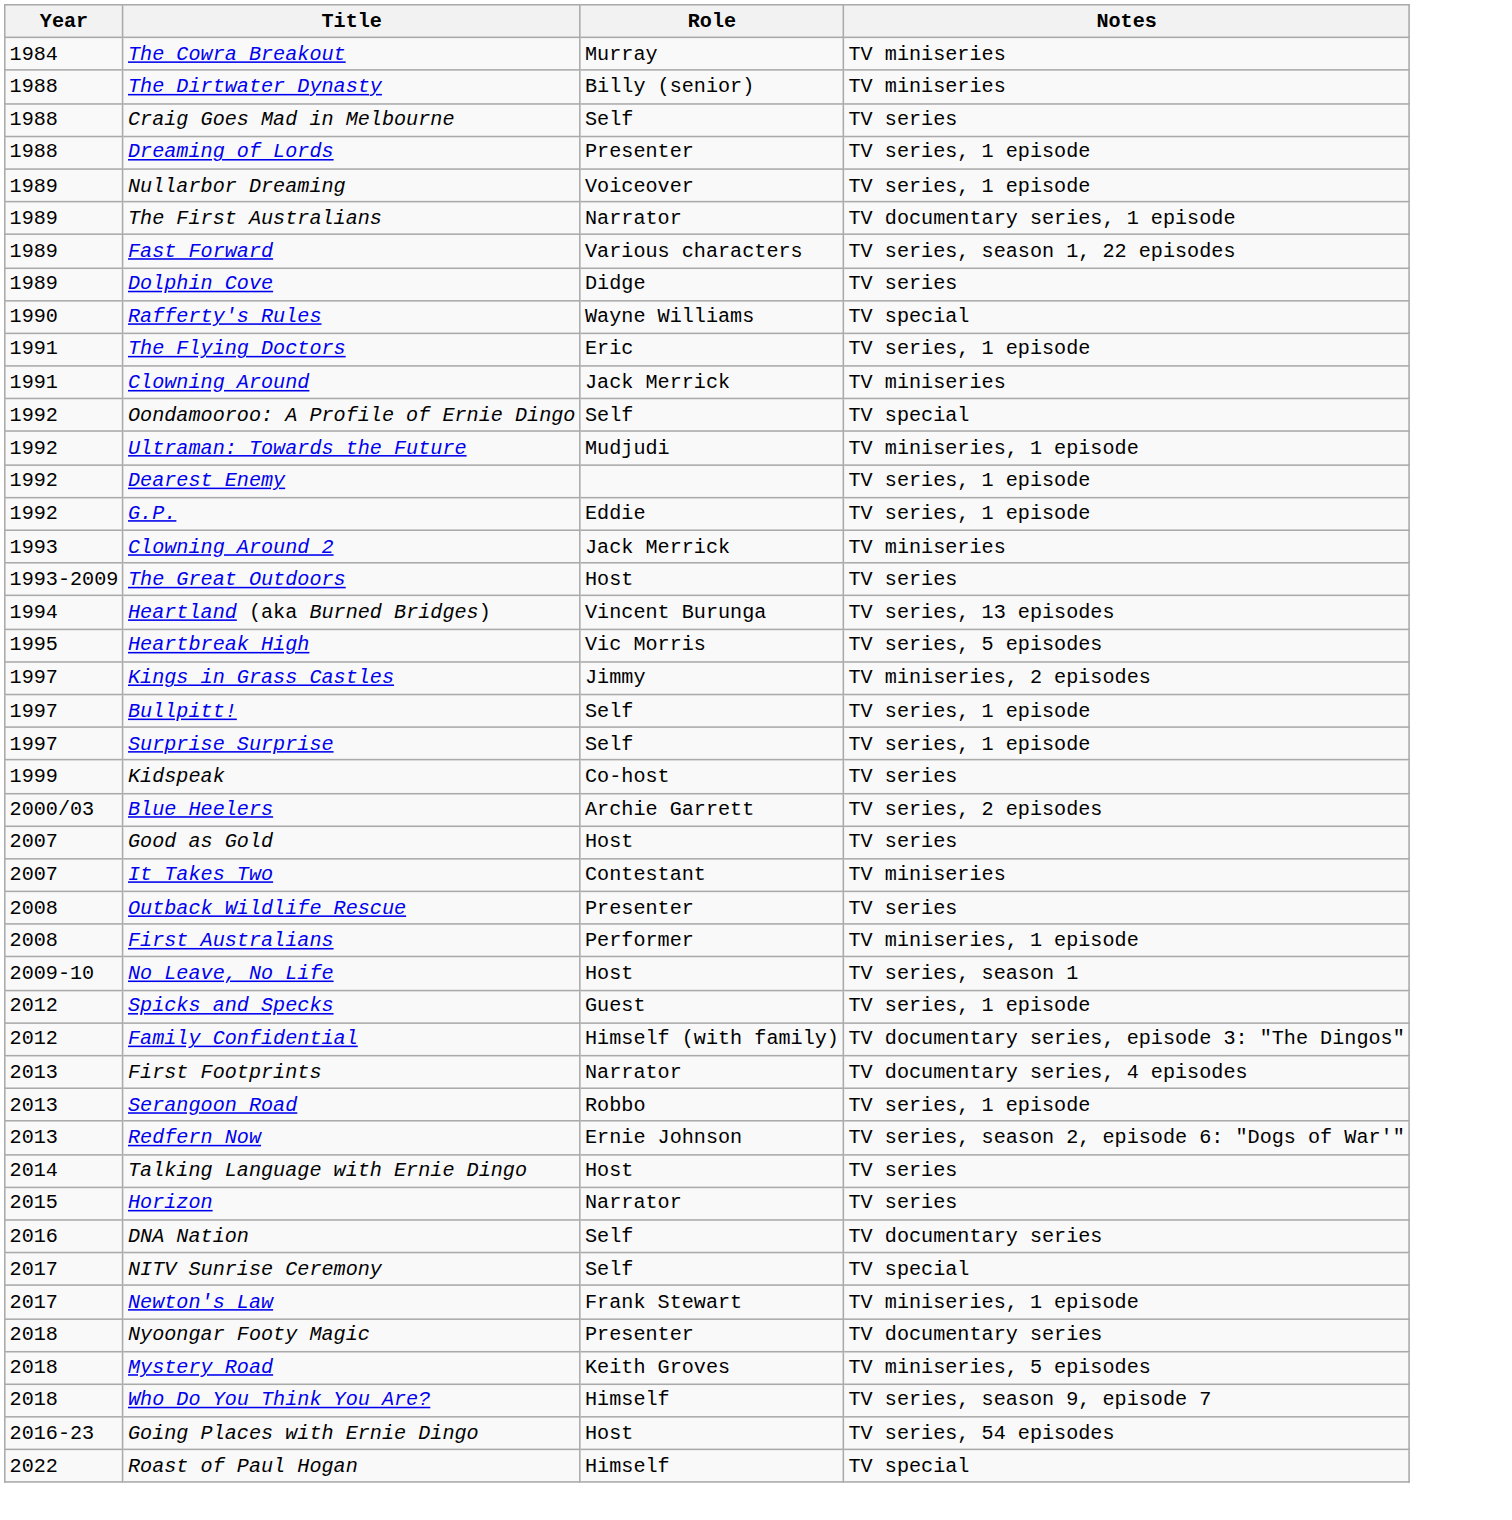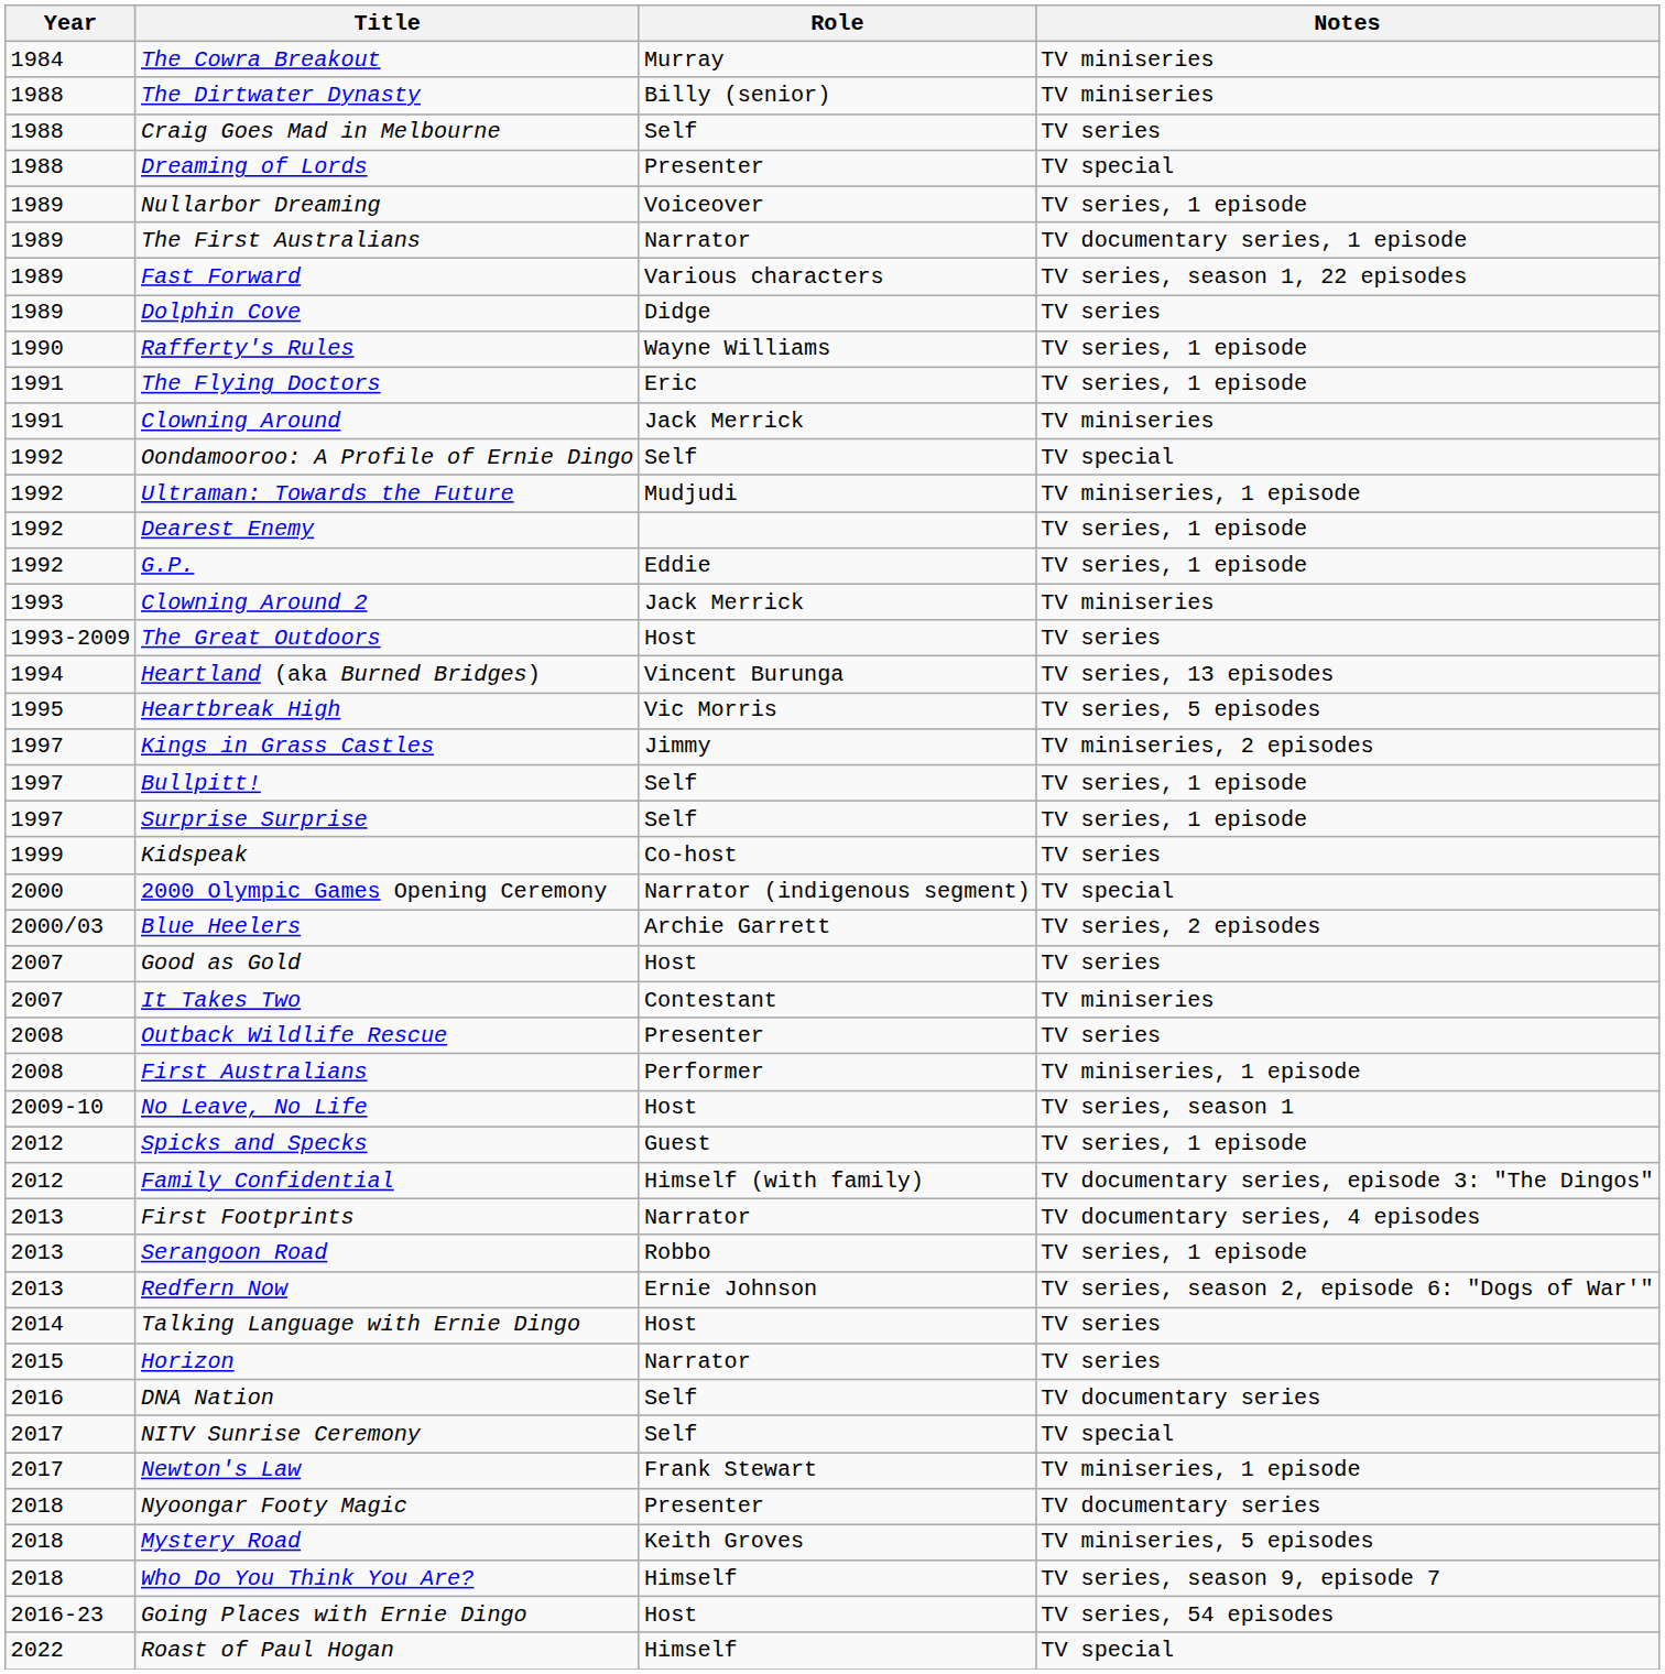 <table class="wikitable sortable">
 <tr>
 <th>Year</th>
 <th>Title</th>
 <th>Role</th>
 <th>Notes</th>
 </tr>
 <tr>
 <td>1984</td>
 <td><em><a href='#'>The Cowra Breakout</a></em></td>
 <td>Murray</td>
 <td>TV miniseries</td>
 </tr>
 <tr>
 <td>1988</td>
 <td><em><a href='#'>The Dirtwater Dynasty</a></em></td>
 <td>Billy (senior)</td>
 <td>TV miniseries</td>
 </tr>
 <tr>
 <td>1988</td>
 <td><em>Craig Goes Mad in Melbourne</em></td>
 <td>Self</td>
 <td>TV series</td>
 </tr>
 <tr>
 <td>1988</td>
 <td><em><a href='#'>Dreaming of Lords</a></em></td>
 <td>Presenter</td>
-<td>TV series, 1 episode</td>
+<td>TV special</td>
 </tr>
 <tr>
 <td>1989</td>
 <td><em>Nullarbor Dreaming</em></td>
 <td>Voiceover</td>
 <td>TV series, 1 episode</td>
 </tr>
 <tr>
 <td>1989</td>
 <td><em>The First Australians</em></td>
 <td>Narrator</td>
 <td>TV documentary series, 1 episode</td>
 </tr>
 <tr>
 <td>1989</td>
 <td><em><a href='#'>Fast Forward</a></em></td>
 <td>Various characters</td>
 <td>TV series, season 1, 22 episodes</td>
 </tr>
 <tr>
 <td>1989</td>
 <td><em><a href='#'>Dolphin Cove</a></em></td>
 <td>Didge</td>
 <td>TV series</td>
 </tr>
 <tr>
 <td>1990</td>
 <td><em><a href='#'>Rafferty's Rules</a></em></td>
 <td>Wayne Williams</td>
-<td>TV special</td>
+<td>TV series, 1 episode</td>
 </tr>
 <tr>
 <td>1991</td>
 <td><em><a href='#'>The Flying Doctors</a></em></td>
 <td>Eric</td>
 <td>TV series, 1 episode</td>
 </tr>
 <tr>
 <td>1991</td>
 <td><em><a href='#'>Clowning Around</a></em></td>
 <td>Jack Merrick</td>
 <td>TV miniseries</td>
 </tr>
 <tr>
 <td>1992</td>
 <td><em>Oondamooroo: A Profile of Ernie Dingo</em></td>
 <td>Self</td>
 <td>TV special</td>
 </tr>
 <tr>
 <td>1992</td>
 <td><em><a href='#'>Ultraman: Towards the Future</a></em></td>
 <td>Mudjudi</td>
 <td>TV miniseries, 1 episode</td>
 </tr>
 <tr>
 <td>1992</td>
 <td><em><a href='#'>Dearest Enemy</a></em></td>
 <td></td>
 <td>TV series, 1 episode</td>
 </tr>
 <tr>
 <td>1992</td>
 <td><em><a href='#'>G.P.</a></em></td>
 <td>Eddie</td>
 <td>TV series, 1 episode</td>
 </tr>
 <tr>
 <td>1993</td>
 <td><em><a href='#'>Clowning Around 2</a></em></td>
 <td>Jack Merrick</td>
 <td>TV miniseries</td>
 </tr>
 <tr>
 <td>1993-2009</td>
 <td><em><a href='#'>The Great Outdoors</a></em></td>
 <td>Host</td>
 <td>TV series</td>
 </tr>
 <tr>
 <td>1994</td>
 <td><em><a href='#'>Heartland</a></em> (aka <em>Burned Bridges</em>)</td>
 <td>Vincent Burunga</td>
 <td>TV series, 13 episodes</td>
 </tr>
 <tr>
 <td>1995</td>
 <td><em><a href='#'>Heartbreak High</a></em></td>
 <td>Vic Morris</td>
 <td>TV series, 5 episodes</td>
 </tr>
 <tr>
 <td>1997</td>
 <td><em><a href='#'>Kings in Grass Castles</a></em></td>
 <td>Jimmy</td>
 <td>TV miniseries, 2 episodes</td>
 </tr>
 <tr>
 <td>1997</td>
 <td><em><a href='#'>Bullpitt!</a></em></td>
 <td>Self</td>
 <td>TV series, 1 episode</td>
 </tr>
 <tr>
 <td>1997</td>
 <td><em><a href='#'>Surprise Surprise</a></em></td>
 <td>Self</td>
 <td>TV series, 1 episode</td>
 </tr>
 <tr>
 <td>1999</td>
 <td><em>Kidspeak</em></td>
 <td>Co-host</td>
 <td>TV series</td>
+</tr>
+<tr>
+<td>2000</td>
+<td><a href='#'>2000 Olympic Games</a> Opening Ceremony</td>
+<td>Narrator (indigenous segment)</td>
+<td>TV special</td>
 </tr>
 <tr>
 <td>2000/03</td>
 <td><em><a href='#'>Blue Heelers</a></em></td>
 <td>Archie Garrett</td>
 <td>TV series, 2 episodes</td>
 </tr>
 <tr>
 <td>2007</td>
 <td><em>Good as Gold</em></td>
 <td>Host</td>
 <td>TV series</td>
 </tr>
 <tr>
 <td>2007</td>
 <td><em><a href='#'>It Takes Two</a></em></td>
 <td>Contestant</td>
 <td>TV miniseries</td>
 </tr>
 <tr>
 <td>2008</td>
 <td><em><a href='#'>Outback Wildlife Rescue</a></em></td>
 <td>Presenter</td>
 <td>TV series</td>
 </tr>
 <tr>
 <td>2008</td>
 <td><em><a href='#'>First Australians</a></em></td>
 <td>Performer</td>
 <td>TV miniseries, 1 episode</td>
 </tr>
 <tr>
 <td>2009-10</td>
 <td><em><a href='#'>No Leave, No Life</a></em></td>
 <td>Host</td>
 <td>TV series, season 1</td>
 </tr>
 <tr>
 <td>2012</td>
 <td><em><a href='#'>Spicks and Specks</a></em></td>
 <td>Guest</td>
 <td>TV series, 1 episode</td>
 </tr>
 <tr>
 <td>2012</td>
 <td><em><a href='#'>Family Confidential</a></em></td>
 <td>Himself (with family)</td>
 <td>TV documentary series, episode 3: "The Dingos"</td>
 </tr>
 <tr>
 <td>2013</td>
 <td><em>First Footprints</em></td>
 <td>Narrator</td>
 <td>TV documentary series, 4 episodes</td>
 </tr>
 <tr>
 <td>2013</td>
 <td><em><a href='#'>Serangoon Road</a></em></td>
 <td>Robbo</td>
 <td>TV series, 1 episode</td>
 </tr>
 <tr>
 <td>2013</td>
 <td><em><a href='#'>Redfern Now</a></em></td>
 <td>Ernie Johnson</td>
 <td>TV series, season 2, episode 6: "Dogs of War'"</td>
 </tr>
 <tr>
 <td>2014</td>
 <td><em>Talking Language with Ernie Dingo</em></td>
 <td>Host</td>
 <td>TV series</td>
 </tr>
 <tr>
 <td>2015</td>
 <td><em><a href='#'>Horizon</a></em></td>
 <td>Narrator</td>
 <td>TV series</td>
 </tr>
 <tr>
 <td>2016</td>
 <td><em>DNA Nation</em></td>
 <td>Self</td>
 <td>TV documentary series</td>
 </tr>
 <tr>
 <td>2017</td>
 <td><em>NITV Sunrise Ceremony</em></td>
 <td>Self</td>
 <td>TV special</td>
 </tr>
 <tr>
 <td>2017</td>
 <td><em><a href='#'>Newton's Law</a></em></td>
 <td>Frank Stewart</td>
 <td>TV miniseries, 1 episode</td>
 </tr>
 <tr>
 <td>2018</td>
 <td><em>Nyoongar Footy Magic</em></td>
 <td>Presenter</td>
 <td>TV documentary series</td>
 </tr>
 <tr>
 <td>2018</td>
 <td><em><a href='#'>Mystery Road</a></em></td>
 <td>Keith Groves</td>
 <td>TV miniseries, 5 episodes</td>
 </tr>
 <tr>
 <td>2018</td>
 <td><em><a href='#'>Who Do You Think You Are?</a></em></td>
 <td>Himself</td>
 <td>TV series, season 9, episode 7</td>
 </tr>
 <tr>
 <td>2016-23</td>
 <td><em>Going Places with Ernie Dingo</em></td>
 <td>Host</td>
 <td>TV series, 54 episodes</td>
 </tr>
 <tr>
 <td>2022</td>
 <td><em>Roast of Paul Hogan</em></td>
 <td>Himself</td>
 <td>TV special</td>
 </tr>
 </table>
